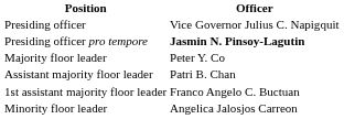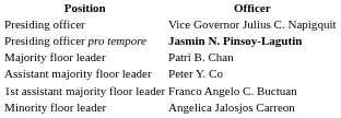 <table>
 <tr>
 <th>Position</th>
 <th>Officer</th>
 </tr>
 <tr>
 <td>Presiding officer</td>
 <td>Vice Governor Julius C. Napigquit</td>
 </tr>
 <tr>
 <td>Presiding officer <em>pro tempore</em></td>
 <td><strong>Jasmin N. Pinsoy-Lagutin</strong></td>
 </tr>
 <tr>
 <td>Majority floor leader</td>
-<td>Peter Y. Co</td>
+<td>Patri B. Chan</td>
 </tr>
 <tr>
 <td>Assistant majority floor leader</td>
-<td>Patri B. Chan</td>
+<td>Peter Y. Co</td>
 </tr>
 <tr>
 <td>1st assistant majority floor leader</td>
 <td>Franco Angelo C. Buctuan</td>
 </tr>
 <tr>
 <td>Minority floor leader</td>
 <td>Angelica Jalosjos Carreon</td>
 </tr>
 </table>
